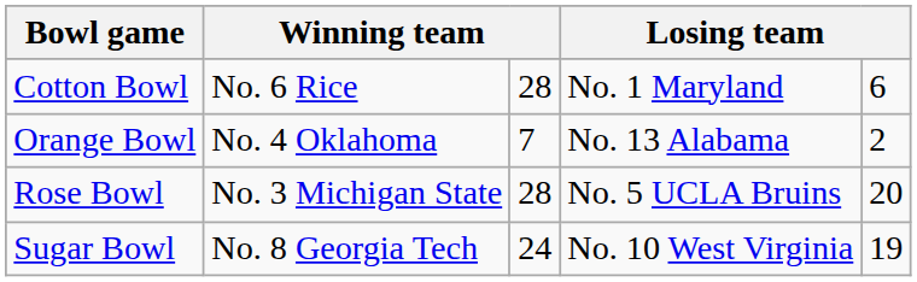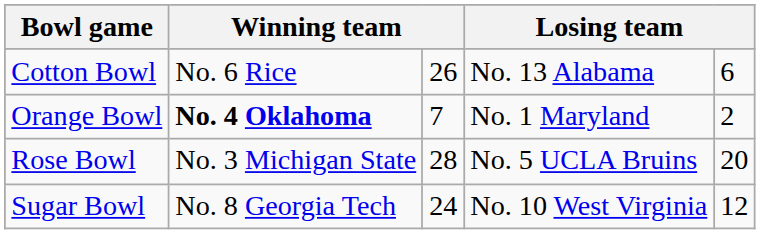 <table class="wikitable">
 <tr>
 <th>Bowl game</th>
 <th colspan="2">Winning team</th>
 <th colspan="2">Losing team</th>
 </tr>
 <tr>
 <td><a href='#'>Cotton Bowl</a></td>
 <td>No. 6 <a href='#'>Rice</a></td>
-<td>28</td>
-<td>No. 1 <a href='#'>Maryland</a></td>
+<td>26</td>
+<td>No. 13 <a href='#'>Alabama</a></td>
 <td>6</td>
 </tr>
 <tr>
 <td><a href='#'>Orange Bowl</a></td>
-<td>No. 4 <a href='#'>Oklahoma</a></td>
+<td><strong>No. 4 <a href='#'>Oklahoma</a></strong></td>
 <td>7</td>
-<td>No. 13 <a href='#'>Alabama</a></td>
+<td>No. 1 <a href='#'>Maryland</a></td>
 <td>2</td>
 </tr>
 <tr>
 <td><a href='#'>Rose Bowl</a></td>
 <td>No. 3 <a href='#'>Michigan State</a></td>
 <td>28</td>
 <td>No. 5 <a href='#'>UCLA Bruins</a></td>
 <td>20</td>
 </tr>
 <tr>
 <td><a href='#'>Sugar Bowl</a></td>
 <td>No. 8 <a href='#'>Georgia Tech</a></td>
 <td>24</td>
 <td>No. 10 <a href='#'>West Virginia</a></td>
-<td>19</td>
+<td>12</td>
 </tr>
 </table>
